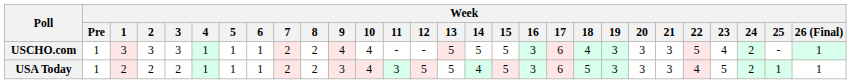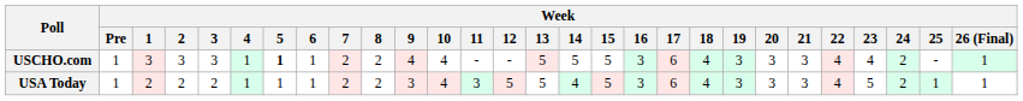 <table class="wikitable" style="white-space:nowrap;">
 <tr>
 <th scope="col" width="100" rowspan="2">Poll</th>
 <th colspan="28">Week</th>
 </tr>
 <tr>
 <th scope="col" width="30">Pre</th>
 <th scope="col" width="30">1</th>
 <th scope="col" width="30">2</th>
 <th scope="col" width="30">3</th>
 <th scope="col" width="30">4</th>
 <th scope="col" width="30">5</th>
 <th scope="col" width="30">6</th>
 <th scope="col" width="30">7</th>
 <th scope="col" width="30">8</th>
 <th scope="col" width="30">9</th>
 <th scope="col" width="30">10</th>
 <th scope="col" width="30">11</th>
 <th scope="col" width="30">12</th>
 <th scope="col" width="30">13</th>
 <th scope="col" width="30">14</th>
 <th scope="col" width="30">15</th>
 <th scope="col" width="30">16</th>
 <th scope="col" width="30">17</th>
 <th scope="col" width="30">18</th>
 <th scope="col" width="30">19</th>
 <th scope="col" width="30">20</th>
 <th scope="col" width="30">21</th>
 <th scope="col" width="30">22</th>
 <th scope="col" width="30">23</th>
 <th scope="col" width="30">24</th>
 <th scope="col" width="30">25</th>
 <th scope="col" width="30">26 (Final)</th>
 </tr>
 <tr style="text-align:center;">
 <th>USCHO.com</th>
 <td bgcolor=FFFFFF>1 </td>
 <td bgcolor=FFE6E6>3 </td>
 <td bgcolor=FFFFFF>3</td>
 <td bgcolor=FFFFFF>3 </td>
 <td bgcolor=D8FFEB>1 </td>
-<td bgcolor=FFFFFF>1 </td>
+<td bgcolor=FFFFFF><strong>1 </strong></td>
 <td bgcolor=FFFFFF>1 </td>
 <td bgcolor=FFE6E6>2 </td>
 <td bgcolor=FFFFFF>2 </td>
 <td bgcolor=FFE6E6>4 </td>
 <td bgcolor=FFFFFF>4</td>
 <td bgcolor=FFFFFF>-</td>
 <td bgcolor=FFFFFF>-</td>
 <td bgcolor=FFE6E6>5</td>
 <td bgcolor=FFFFFF>5</td>
 <td bgcolor=FFFFFF>5</td>
 <td bgcolor=D8FFEB>3 </td>
 <td bgcolor=FFE6E6>6</td>
 <td bgcolor=D8FFEB>4</td>
 <td bgcolor=D8FFEB>3</td>
 <td bgcolor=FFFFFF>3</td>
 <td bgcolor=FFFFFF>3</td>
-<td bgcolor=FFE6E6>5</td>
+<td bgcolor=FFE6E6>4</td>
 <td bgcolor=FFFFFF>4</td>
 <td bgcolor=D8FFEB>2 </td>
 <td bgcolor=FFFFFF>-</td>
 <td bgcolor=D8FFEB>1 </td>
 </tr>
 <tr style="text-align:center;">
 <th>USA Today</th>
 <td bgcolor=FFFFFF>1 </td>
 <td bgcolor=FFE6E6>2 </td>
 <td bgcolor=FFFFFF>2 </td>
 <td bgcolor=FFFFFF>2 </td>
 <td bgcolor=D8FFEB>1 </td>
 <td bgcolor=FFFFFF>1 </td>
 <td bgcolor=FFFFFF>1 </td>
 <td bgcolor=FFE6E6>2 </td>
 <td bgcolor=FFFFFF>2 </td>
 <td bgcolor=FFE6E6>3 </td>
 <td bgcolor=FFE6E6>4</td>
 <td bgcolor=D8FFEB>3</td>
 <td bgcolor=FFE6E6>5</td>
 <td bgcolor=FFFFFF>5</td>
 <td bgcolor=D8FFEB>4</td>
 <td bgcolor=FFE6E6>5</td>
 <td bgcolor=D8FFEB>3 </td>
 <td bgcolor=FFE6E6>6</td>
-<td bgcolor=D8FFEB>5</td>
+<td bgcolor=D8FFEB>4</td>
 <td bgcolor=D8FFEB>3</td>
 <td bgcolor=FFFFFF>3</td>
 <td bgcolor=FFFFFF>3</td>
 <td bgcolor=FFE6E6>4</td>
 <td bgcolor=FFFFFF>5</td>
 <td bgcolor=D8FFEB>2</td>
 <td bgcolor=D8FFEB>1 </td>
 <td bgcolor=FFFFFF>1 </td>
 </tr>
 </table>
